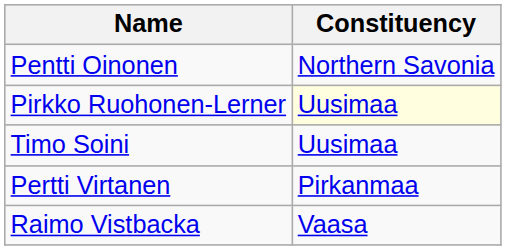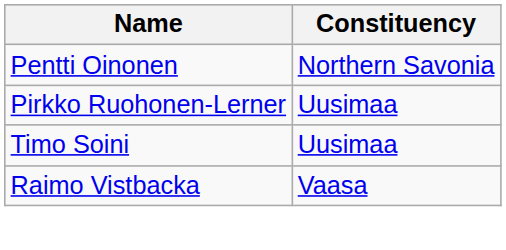 <table class="wikitable">
 <tr>
 <th>Name</th>
 <th>Constituency</th>
 </tr>
 <tr>
 <td><a href='#'>Pentti Oinonen</a></td>
 <td><a href='#'>Northern Savonia</a></td>
 </tr>
 <tr>
 <td><a href='#'>Pirkko Ruohonen-Lerner</a></td>
-<td style="background: lightyellow;"><a href='#'>Uusimaa</a></td>
+<td><a href='#'>Uusimaa</a></td>
 </tr>
 <tr>
 <td><a href='#'>Timo Soini</a></td>
 <td><a href='#'>Uusimaa</a></td>
 </tr>
 <tr>
-<td><a href='#'>Pertti Virtanen</a></td>
-<td><a href='#'>Pirkanmaa</a></td>
-</tr>
-<tr>
 <td><a href='#'>Raimo Vistbacka</a></td>
 <td><a href='#'>Vaasa</a></td>
 </tr>
 </table>
